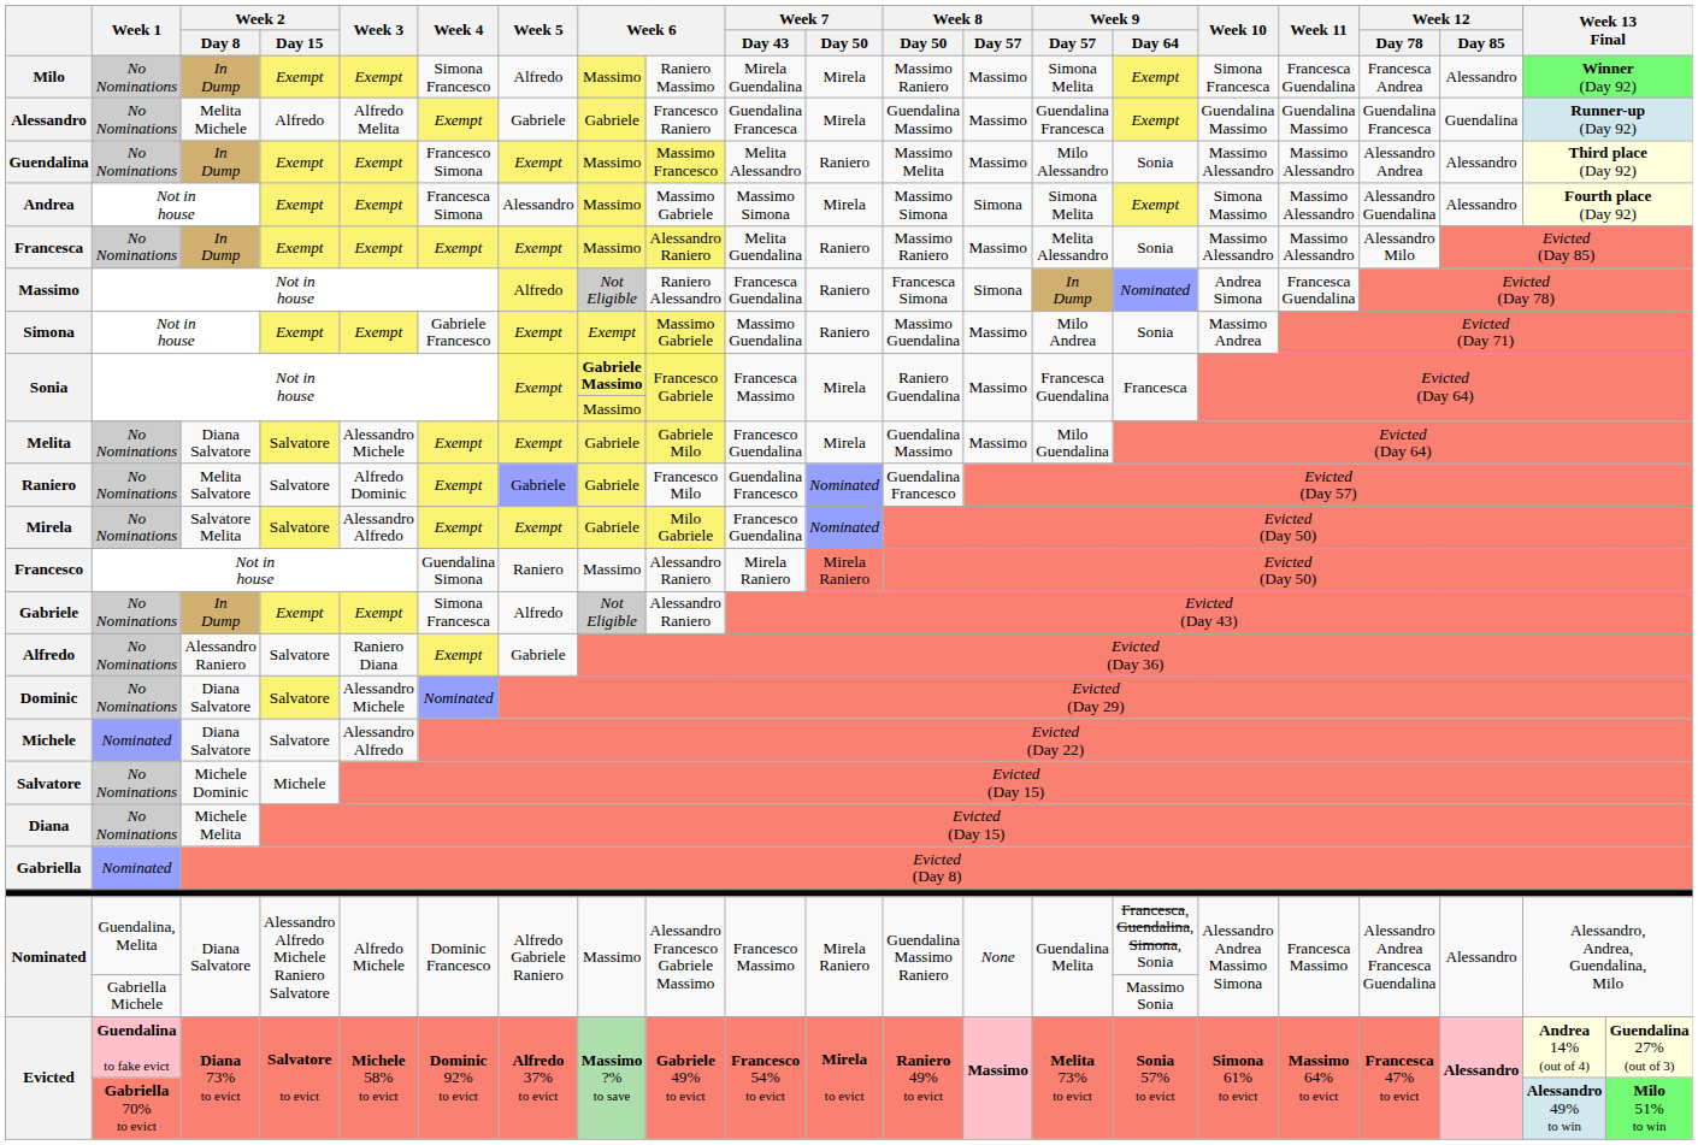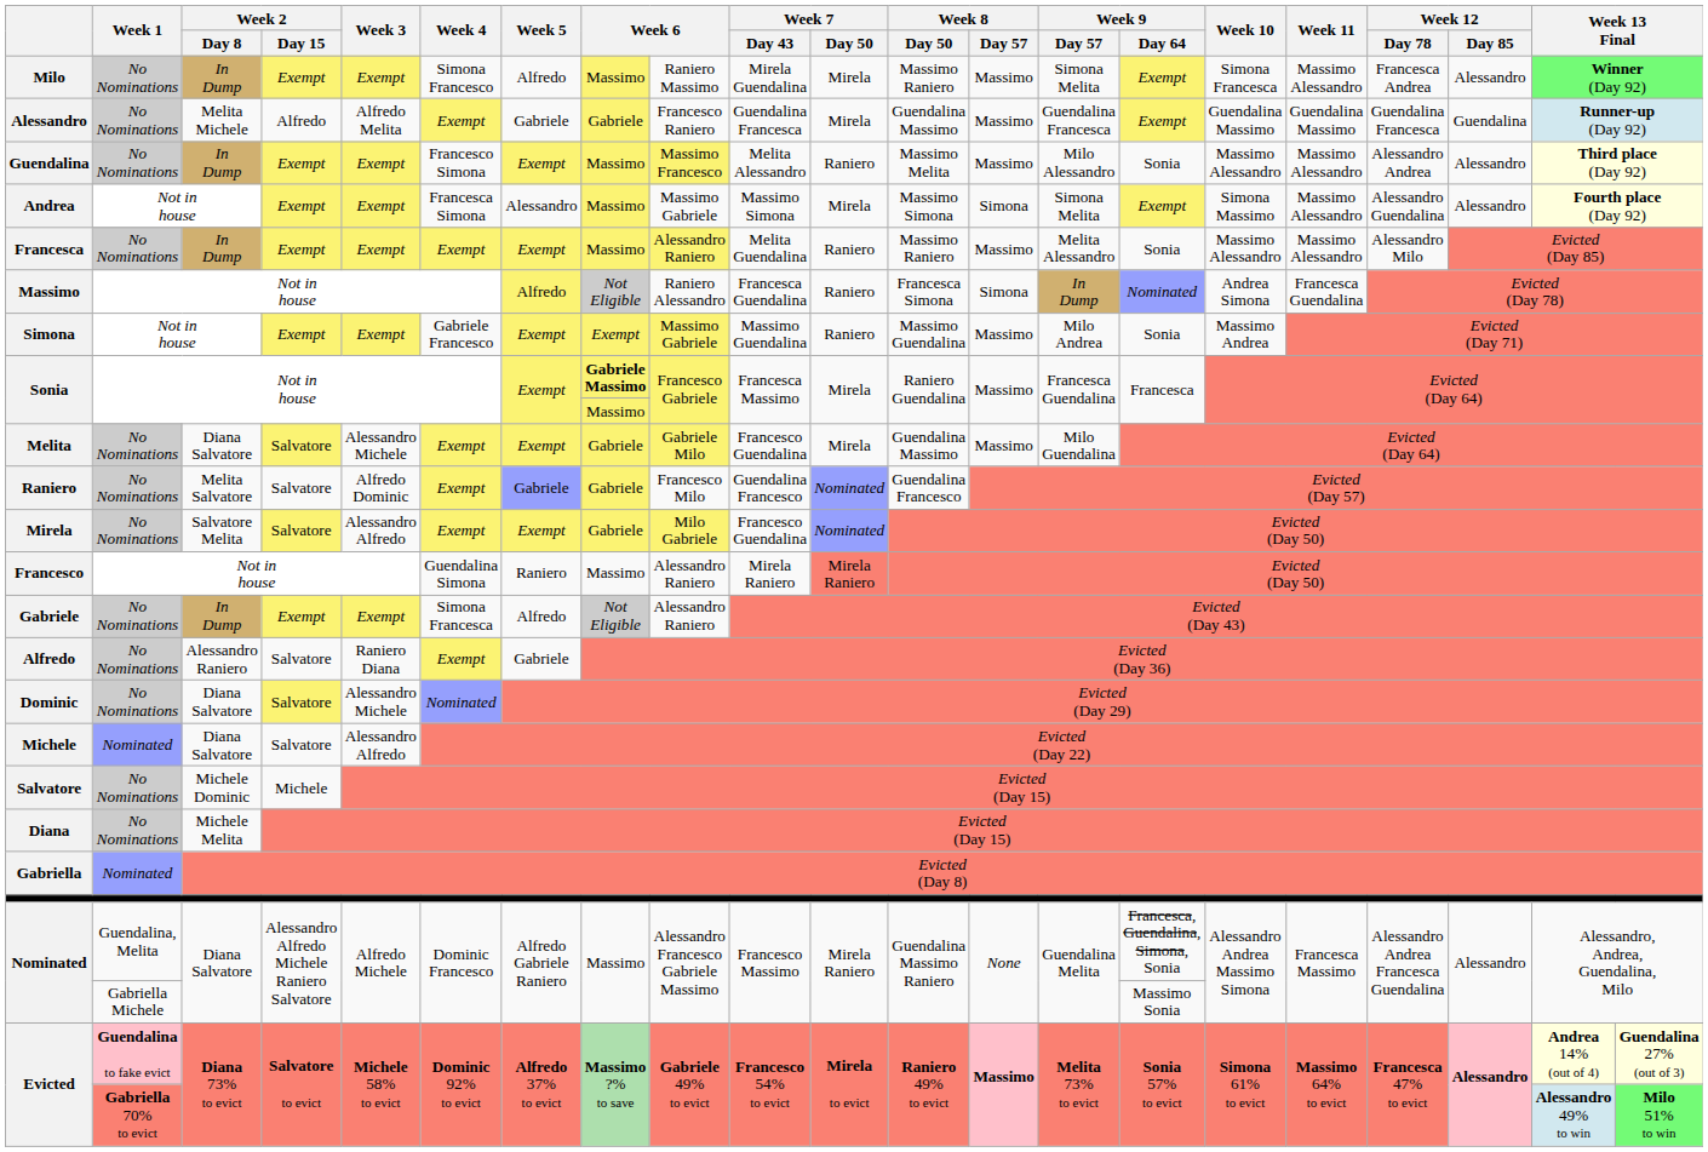 <table class="wikitable" style="text-align:center; font-size:85%; line-height:15px;">
 <tr>
 <th rowspan="2" style="width:5%"></th>
 <th rowspan="2" style="width:5%">Week 1</th>
 <th colspan="2" style="width:10%">Week 2</th>
 <th rowspan="2" style="width:5%">Week 3</th>
 <th rowspan="2" style="width:5%">Week 4</th>
 <th rowspan="2" style="width:5%">Week 5</th>
 <th colspan="2" rowspan="2" style="width:10%">Week 6</th>
 <th colspan="2" style="width:10%">Week 7</th>
 <th colspan="2" style="width:10%">Week 8</th>
 <th colspan="2" style="width:10%">Week 9</th>
 <th rowspan="2" style="width:5%">Week 10</th>
 <th rowspan="2" style="width:5%">Week 11</th>
 <th colspan="2" style="width:10%">Week 12</th>
 <th colspan="2" rowspan="2" style="width:10%">Week 13<br>Final</th>
 </tr>
 <tr>
 <th style="width:5%">Day 8</th>
 <th style="width:5%">Day 15</th>
 <th style="width:5%">Day 43</th>
 <th style="width:5%">Day 50</th>
 <th style="width:5%">Day 50</th>
 <th style="width:5%">Day 57</th>
 <th style="width:5%">Day 57</th>
 <th style="width:5%">Day 64</th>
 <th style="width:5%">Day 78</th>
 <th style="width:5%">Day 85</th>
 </tr>
 <tr>
 <th>Milo</th>
 <td style="background:#CCCCCC;"><em>No<br>Nominations</em></td>
 <td style="background:#D0B070"><em>In<br>Dump</em></td>
 <td style="background:#FBF373;"><em>Exempt</em></td>
 <td style="background:#FBF373;"><em>Exempt</em></td>
 <td>Simona<br>Francesco</td>
 <td>Alfredo</td>
 <td style="background:#FBF373;">Massimo</td>
 <td>Raniero<br>Massimo</td>
 <td>Mirela<br>Guendalina</td>
 <td>Mirela</td>
 <td>Massimo<br>Raniero</td>
 <td>Massimo</td>
 <td>Simona<br>Melita</td>
 <td style="background:#FBF373;"><em>Exempt</em></td>
 <td>Simona<br>Francesca</td>
-<td>Francesca<br>Guendalina</td>
+<td>Massimo<br>Alessandro</td>
 <td>Francesca<br>Andrea</td>
 <td>Alessandro</td>
 <td style="background:#73FB76" colspan=2><strong>Winner</strong><br>(Day 92)</td>
 </tr>
 <tr>
 <th>Alessandro</th>
 <td style="background:#CCCCCC;"><em>No<br>Nominations</em></td>
 <td>Melita<br>Michele</td>
 <td>Alfredo</td>
 <td>Alfredo<br>Melita</td>
 <td style="background:#FBF373;"><em>Exempt</em></td>
 <td>Gabriele</td>
 <td style="background:#FBF373;">Gabriele</td>
 <td>Francesco<br>Raniero</td>
 <td>Guendalina<br>Francesca</td>
 <td>Mirela</td>
 <td>Guendalina<br>Massimo</td>
 <td>Massimo</td>
 <td>Guendalina<br>Francesca</td>
 <td style="background:#FBF373;"><em>Exempt</em></td>
 <td>Guendalina<br>Massimo</td>
 <td>Guendalina<br>Massimo</td>
 <td>Guendalina<br>Francesca</td>
 <td>Guendalina</td>
 <td style="background:#D1E8EF" colspan=2><strong>Runner-up</strong><br>(Day 92)</td>
 </tr>
 <tr>
 <th>Guendalina</th>
 <td style="background:#CCCCCC;"><em>No<br>Nominations</em></td>
 <td style="background:#D0B070"><em>In<br>Dump</em></td>
 <td style="background:#FBF373;"><em>Exempt</em></td>
 <td style="background:#FBF373;"><em>Exempt</em></td>
 <td>Francesco<br>Simona</td>
 <td style="background:#FBF373;"><em>Exempt</em></td>
 <td style="background:#FBF373;">Massimo</td>
 <td style="background:#FBF373;">Massimo<br>Francesco</td>
 <td>Melita<br>Alessandro</td>
 <td>Raniero</td>
 <td>Massimo<br>Melita</td>
 <td>Massimo</td>
 <td>Milo<br>Alessandro</td>
 <td>Sonia</td>
 <td>Massimo<br>Alessandro</td>
 <td>Massimo<br>Alessandro</td>
 <td>Alessandro<br>Andrea</td>
 <td>Alessandro</td>
 <td style="background:#FFFFDD" colspan=2><strong>Third place</strong><br>(Day 92)</td>
 </tr>
 <tr>
 <th>Andrea</th>
 <td colspan=2 style="background:white;"><em>Not in<br>house</em></td>
 <td style="background:#FBF373;"><em>Exempt</em></td>
 <td style="background:#FBF373;"><em>Exempt</em></td>
 <td>Francesca<br>Simona</td>
 <td>Alessandro</td>
 <td style="background:#FBF373;">Massimo</td>
 <td>Massimo<br>Gabriele</td>
 <td>Massimo<br>Simona</td>
 <td>Mirela</td>
 <td>Massimo<br>Simona</td>
 <td>Simona</td>
 <td>Simona<br>Melita</td>
 <td style="background:#FBF373;"><em>Exempt</em></td>
 <td>Simona<br>Massimo</td>
 <td>Massimo<br>Alessandro</td>
 <td>Alessandro<br>Guendalina</td>
 <td>Alessandro</td>
 <td style="background:#FFFFDD" colspan=2><strong>Fourth place</strong><br>(Day 92)</td>
 </tr>
 <tr>
 <th>Francesca</th>
 <td style="background:#CCCCCC;"><em>No<br>Nominations</em></td>
 <td style="background:#D0B070"><em>In<br>Dump</em></td>
 <td style="background:#FBF373;"><em>Exempt</em></td>
 <td style="background:#FBF373;"><em>Exempt</em></td>
 <td style="background:#FBF373;"><em>Exempt</em></td>
 <td style="background:#FBF373;"><em>Exempt</em></td>
 <td style="background:#FBF373;">Massimo</td>
 <td style="background:#FBF373;">Alessandro<br>Raniero</td>
 <td>Melita<br>Guendalina</td>
 <td>Raniero</td>
 <td>Massimo<br>Raniero</td>
 <td>Massimo</td>
 <td>Melita<br>Alessandro</td>
 <td>Sonia</td>
 <td>Massimo<br>Alessandro</td>
 <td>Massimo<br>Alessandro</td>
 <td>Alessandro<br>Milo</td>
 <td style="background:#fa8072;" colspan="3"><em>Evicted</em><br>(Day 85)</td>
 </tr>
 <tr>
 <th>Massimo</th>
 <td colspan=5 style="background:white;"><em>Not in<br>house</em></td>
 <td style="background:#FBF373;">Alfredo</td>
 <td style="background:#CCCCCC;"><em>Not<br>Eligible</em></td>
 <td>Raniero<br>Alessandro</td>
 <td>Francesca<br>Guendalina</td>
 <td>Raniero</td>
 <td>Francesca<br>Simona</td>
 <td>Simona</td>
 <td style="background:#D0B070"><em>In<br>Dump</em></td>
 <td style="background:#959FFD;"><em>Nominated</em></td>
 <td>Andrea<br>Simona</td>
 <td>Francesca<br>Guendalina</td>
 <td style="background:#fa8072;" colspan="4"><em>Evicted</em><br>(Day 78)</td>
 </tr>
 <tr>
 <th>Simona</th>
 <td colspan=2 style="background:white;"><em>Not in<br>house</em></td>
 <td style="background:#FBF373;"><em>Exempt</em></td>
 <td style="background:#FBF373;"><em>Exempt</em></td>
 <td>Gabriele<br>Francesco</td>
 <td style="background:#FBF373;"><em>Exempt</em></td>
 <td style="background:#FBF373;"><em>Exempt</em></td>
 <td style="background:#FBF373;">Massimo<br>Gabriele</td>
 <td>Massimo<br>Guendalina</td>
 <td>Raniero</td>
 <td>Massimo<br>Guendalina</td>
 <td>Massimo</td>
 <td>Milo<br>Andrea</td>
 <td>Sonia</td>
 <td>Massimo<br>Andrea</td>
 <td style="background:#fa8072;" colspan="5"><em>Evicted</em><br>(Day 71)</td>
 </tr>
 <tr>
 <th rowspan="2">Sonia</th>
 <td colspan="5" rowspan="2" style="background:white;"><em>Not in<br>house</em></td>
 <td rowspan="2" style="background:#FBF373;"><em>Exempt</em></td>
 <td style="background:#FBF373;"><strong>Gabriele<br>Massimo</strong></td>
 <td rowspan="2" style="background:#FBF373;">Francesco<br>Gabriele</td>
 <td rowspan="2">Francesca<br>Massimo</td>
 <td rowspan="2">Mirela</td>
 <td rowspan="2">Raniero<br>Guendalina</td>
 <td rowspan="2">Massimo</td>
 <td rowspan="2">Francesca<br>Guendalina</td>
 <td rowspan="2">Francesca</td>
 <td colspan="6" rowspan="2" style="background:#fa8072;"><em>Evicted</em><br>(Day 64)</td>
 </tr>
 <tr>
 <td style="background:#FBF373;">Massimo</td>
 </tr>
 <tr>
 <th>Melita</th>
 <td style="background:#CCCCCC;"><em>No<br>Nominations</em></td>
 <td>Diana<br>Salvatore</td>
 <td style="background:#FBF373;">Salvatore</td>
 <td>Alessandro<br>Michele</td>
 <td style="background:#FBF373;"><em>Exempt</em></td>
 <td style="background:#FBF373;"><em>Exempt</em></td>
 <td style="background:#FBF373;">Gabriele</td>
 <td style="background:#FBF373;">Gabriele<br>Milo</td>
 <td>Francesco<br>Guendalina</td>
 <td>Mirela</td>
 <td>Guendalina<br>Massimo</td>
 <td>Massimo</td>
 <td>Milo<br>Guendalina</td>
 <td style="background:#fa8072;" colspan="7"><em>Evicted</em><br>(Day 64)</td>
 </tr>
 <tr>
 <th>Raniero</th>
 <td style="background:#CCCCCC;"><em>No<br>Nominations</em></td>
 <td>Melita<br>Salvatore</td>
 <td>Salvatore</td>
 <td>Alfredo<br>Dominic</td>
 <td style="background:#FBF373;"><em>Exempt</em></td>
 <td style="background:#959FFD;">Gabriele</td>
 <td style="background:#FBF373;">Gabriele</td>
 <td>Francesco<br>Milo</td>
 <td>Guendalina<br>Francesco</td>
 <td style="background:#959FFD;"><em>Nominated</em></td>
 <td>Guendalina<br>Francesco</td>
 <td colspan="9" style="background:#fa8072;"><em>Evicted</em><br>(Day 57)</td>
 </tr>
 <tr>
 <th>Mirela</th>
 <td style="background:#CCCCCC;"><em>No<br>Nominations</em></td>
 <td>Salvatore<br>Melita</td>
 <td style="background:#FBF373;">Salvatore</td>
 <td>Alessandro<br>Alfredo</td>
 <td style="background:#FBF373;"><em>Exempt</em></td>
 <td style="background:#FBF373;"><em>Exempt</em></td>
 <td style="background:#FBF373;">Gabriele</td>
 <td style="background:#FBF373;">Milo<br>Gabriele</td>
 <td>Francesco<br>Guendalina</td>
 <td style="background:#959FFD;"><em>Nominated</em></td>
 <td colspan="10" style="background:#fa8072;"><em>Evicted</em><br>(Day 50)</td>
 </tr>
 <tr>
 <th>Francesco</th>
 <td colspan=4 style="background:white;"><em>Not in<br>house</em></td>
 <td>Guendalina<br>Simona</td>
 <td>Raniero</td>
 <td>Massimo</td>
 <td>Alessandro<br>Raniero</td>
 <td>Mirela<br>Raniero</td>
 <td style="background:#fa8072;">Mirela<br>Raniero</td>
 <td colspan="10" style="background:#fa8072;"><em>Evicted</em><br>(Day 50)</td>
 </tr>
 <tr>
 <th>Gabriele</th>
 <td style="background:#CCCCCC;"><em>No<br>Nominations</em></td>
 <td style="background:#D0B070"><em>In<br>Dump</em></td>
 <td style="background:#FBF373;"><em>Exempt</em></td>
 <td style="background:#FBF373;"><em>Exempt</em></td>
 <td>Simona<br>Francesca</td>
 <td>Alfredo</td>
 <td style="background:#CCCCCC;"><em>Not<br>Eligible</em></td>
 <td>Alessandro<br>Raniero</td>
 <td colspan="12" style="background:#fa8072;"><em>Evicted</em><br>(Day 43)</td>
 </tr>
 <tr>
 <th>Alfredo</th>
 <td style="background:#CCCCCC;"><em>No<br>Nominations</em></td>
 <td>Alessandro<br>Raniero</td>
 <td>Salvatore</td>
 <td>Raniero<br>Diana</td>
 <td style="background:#FBF373;"><em>Exempt</em></td>
 <td>Gabriele</td>
 <td colspan="14" style="background:#fa8072;"><em>Evicted</em><br>(Day 36)</td>
 </tr>
 <tr>
 <th>Dominic</th>
 <td style="background:#CCCCCC;"><em>No<br>Nominations</em></td>
 <td>Diana<br>Salvatore</td>
 <td style="background:#FBF373;">Salvatore</td>
 <td>Alessandro<br>Michele</td>
 <td style="background:#959FFD;"><em>Nominated</em></td>
 <td colspan="15" style="background:#fa8072;"><em>Evicted</em><br>(Day 29)</td>
 </tr>
 <tr>
 <th>Michele</th>
 <td style="background:#959FFD;"><em>Nominated</em></td>
 <td>Diana<br>Salvatore</td>
 <td>Salvatore</td>
 <td>Alessandro<br>Alfredo</td>
 <td colspan="16" style="background:#fa8072;"><em>Evicted</em><br>(Day 22)</td>
 </tr>
 <tr>
 <th>Salvatore</th>
 <td style="background:#CCCCCC;"><em>No<br>Nominations</em></td>
 <td>Michele<br>Dominic</td>
 <td>Michele</td>
 <td colspan="17" style="background:#fa8072;"><em>Evicted</em><br>(Day 15)</td>
 </tr>
 <tr>
 <th>Diana</th>
 <td style="background:#CCCCCC;"><em>No<br>Nominations</em></td>
 <td>Michele<br>Melita</td>
 <td colspan="18" style="background:#fa8072;"><em>Evicted</em><br>(Day 15)</td>
 </tr>
 <tr>
 <th>Gabriella</th>
 <td style="background:#959FFD;"><em>Nominated</em></td>
 <td colspan="19" style="background:#fa8072;"><em>Evicted</em><br>(Day 8)</td>
 </tr>
 <tr>
 <th colspan="21" style="background:#000;"></th>
 </tr>
 <tr>
 <th rowspan="2">Nominated</th>
 <td>Guendalina,<br>Melita</td>
 <td rowspan="2">Diana<br>Salvatore</td>
 <td rowspan="2">Alessandro<br>Alfredo<br>Michele<br>Raniero<br>Salvatore</td>
 <td rowspan="2">Alfredo<br>Michele</td>
 <td rowspan="2">Dominic<br>Francesco</td>
 <td rowspan="2">Alfredo<br>Gabriele<br>Raniero</td>
 <td rowspan="2">Massimo</td>
 <td rowspan="2">Alessandro<br>Francesco<br>Gabriele<br>Massimo</td>
 <td rowspan="2">Francesco<br>Massimo</td>
 <td rowspan="2">Mirela<br>Raniero</td>
 <td rowspan="2">Guendalina<br>Massimo<br>Raniero</td>
 <td rowspan="2"><em>None</em></td>
 <td rowspan="2">Guendalina<br>Melita</td>
 <td><s>Francesca</s>,<br><s>Guendalina</s>,<br><s>Simona</s>,<br>Sonia</td>
 <td rowspan="2">Alessandro<br>Andrea<br>Massimo<br>Simona</td>
 <td rowspan="2">Francesca<br>Massimo</td>
 <td rowspan="2">Alessandro<br>Andrea<br>Francesca<br>Guendalina</td>
 <td rowspan="2">Alessandro</td>
 <td colspan="2" rowspan="2">Alessandro,<br>Andrea,<br>Guendalina,<br>Milo</td>
 </tr>
 <tr>
 <td>Gabriella<br>Michele</td>
 <td>Massimo<br>Sonia</td>
 </tr>
 <tr>
 <th rowspan=2>Evicted</th>
 <td style="background:#FFC0CB"><strong>Guendalina</strong><br><br><small>to fake evict</small></td>
 <td style="background:#FA8072" rowspan=2><strong>Diana</strong><br>73%<br><small>to evict</small></td>
 <td style="background:#FA8072" rowspan=2><strong>Salvatore</strong><br><small><br>to evict</small></td>
 <td style="background:#FA8072" rowspan=2><strong>Michele</strong><br>58%<br><small>to evict</small></td>
 <td style="background:#FA8072" rowspan=2><strong>Dominic</strong><br>92%<br><small>to evict</small></td>
 <td style="background:#FA8072" rowspan=2><strong>Alfredo</strong><br>37%<br><small>to evict</small></td>
 <td style="background:#addfad" rowspan=2><strong>Massimo</strong><br>?%<br><small>to save</small></td>
 <td style="background:#FA8072" rowspan=2><strong>Gabriele</strong><br>49%<br><small>to evict</small></td>
 <td style="background:#FA8072" rowspan=2><strong>Francesco</strong><br>54%<br><small>to evict</small></td>
 <td style="background:#FA8072" rowspan=2><strong>Mirela</strong><br><small><br>to evict</small></td>
 <td style="background:#FA8072" rowspan=2><strong>Raniero</strong><br>49%<br><small>to evict</small></td>
 <td rowspan="2" style="background:#FFC0CB"><strong>Massimo</strong><br><br><small></small></td>
 <td style="background:#FA8072" rowspan=2><strong>Melita</strong><br>73%<br><small>to evict</small></td>
 <td style="background:#FA8072" rowspan=2><strong>Sonia</strong><br>57%<br><small>to evict</small></td>
 <td style="background:#FA8072" rowspan=2><strong>Simona</strong><br>61%<br><small>to evict</small></td>
 <td style="background:#FA8072" rowspan=2><strong>Massimo</strong><br>64%<br><small>to evict</small></td>
 <td style="background:#FA8072" rowspan=2><strong>Francesca</strong><br>47%<br><small>to evict</small></td>
 <td style="background:#FFC0CB" rowspan=2><strong>Alessandro</strong><br><br><small></small></td>
 <td style="background:#FFFFDD"><strong>Andrea</strong><br>14%<br><small>(out of 4)</small></td>
 <td style="background:#FFFFDD"><strong>Guendalina</strong><br>27%<br><small>(out of 3)</small></td>
 </tr>
 <tr>
 <td style="background:#FA8072"><strong>Gabriella</strong><br>70%<br><small>to evict</small></td>
 <td style="background:#D1E8EF"><strong>Alessandro</strong><br>49%<br><small>to win</small></td>
 <td style="background:#73FB76"><strong>Milo</strong><br>51%<br><small>to win</small></td>
 </tr>
 </table>
